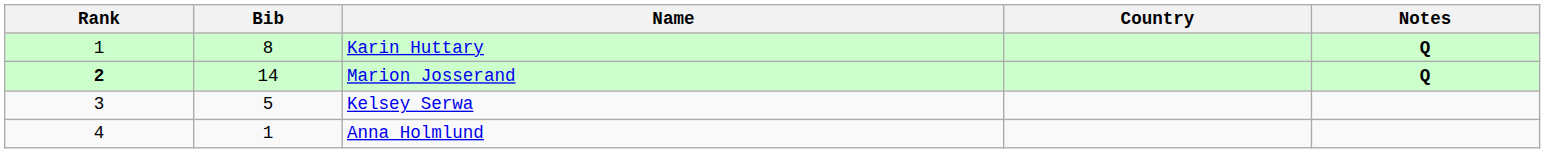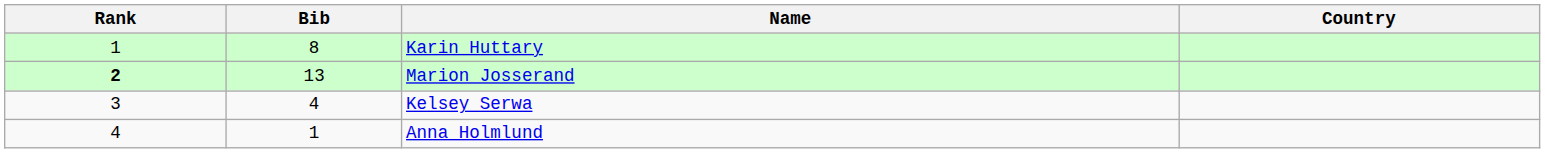 <table class="wikitable" style="text-align:center;" width=90%>
 <tr>
 <th>Rank</th>
 <th>Bib</th>
 <th>Name</th>
 <th>Country</th>
-<th>Notes</th>
 </tr>
 <tr bgcolor="#ccffcc">
 <td>1</td>
 <td>8</td>
 <td align=left><a href='#'>Karin Huttary</a></td>
 <td align=left></td>
-<td><strong>Q</strong></td>
 </tr>
 <tr bgcolor="#ccffcc">
 <td><strong>2</strong></td>
-<td>14</td>
+<td>13</td>
 <td align=left><a href='#'>Marion Josserand</a></td>
 <td align=left></td>
-<td><strong>Q</strong></td>
 </tr>
 <tr>
 <td>3</td>
-<td>5</td>
+<td>4</td>
 <td align=left><a href='#'>Kelsey Serwa</a></td>
 <td align=left></td>
-<td></td>
 </tr>
 <tr>
 <td>4</td>
 <td>1</td>
 <td align=left><a href='#'>Anna Holmlund</a></td>
 <td align=left></td>
-<td></td>
 </tr>
 </table>
